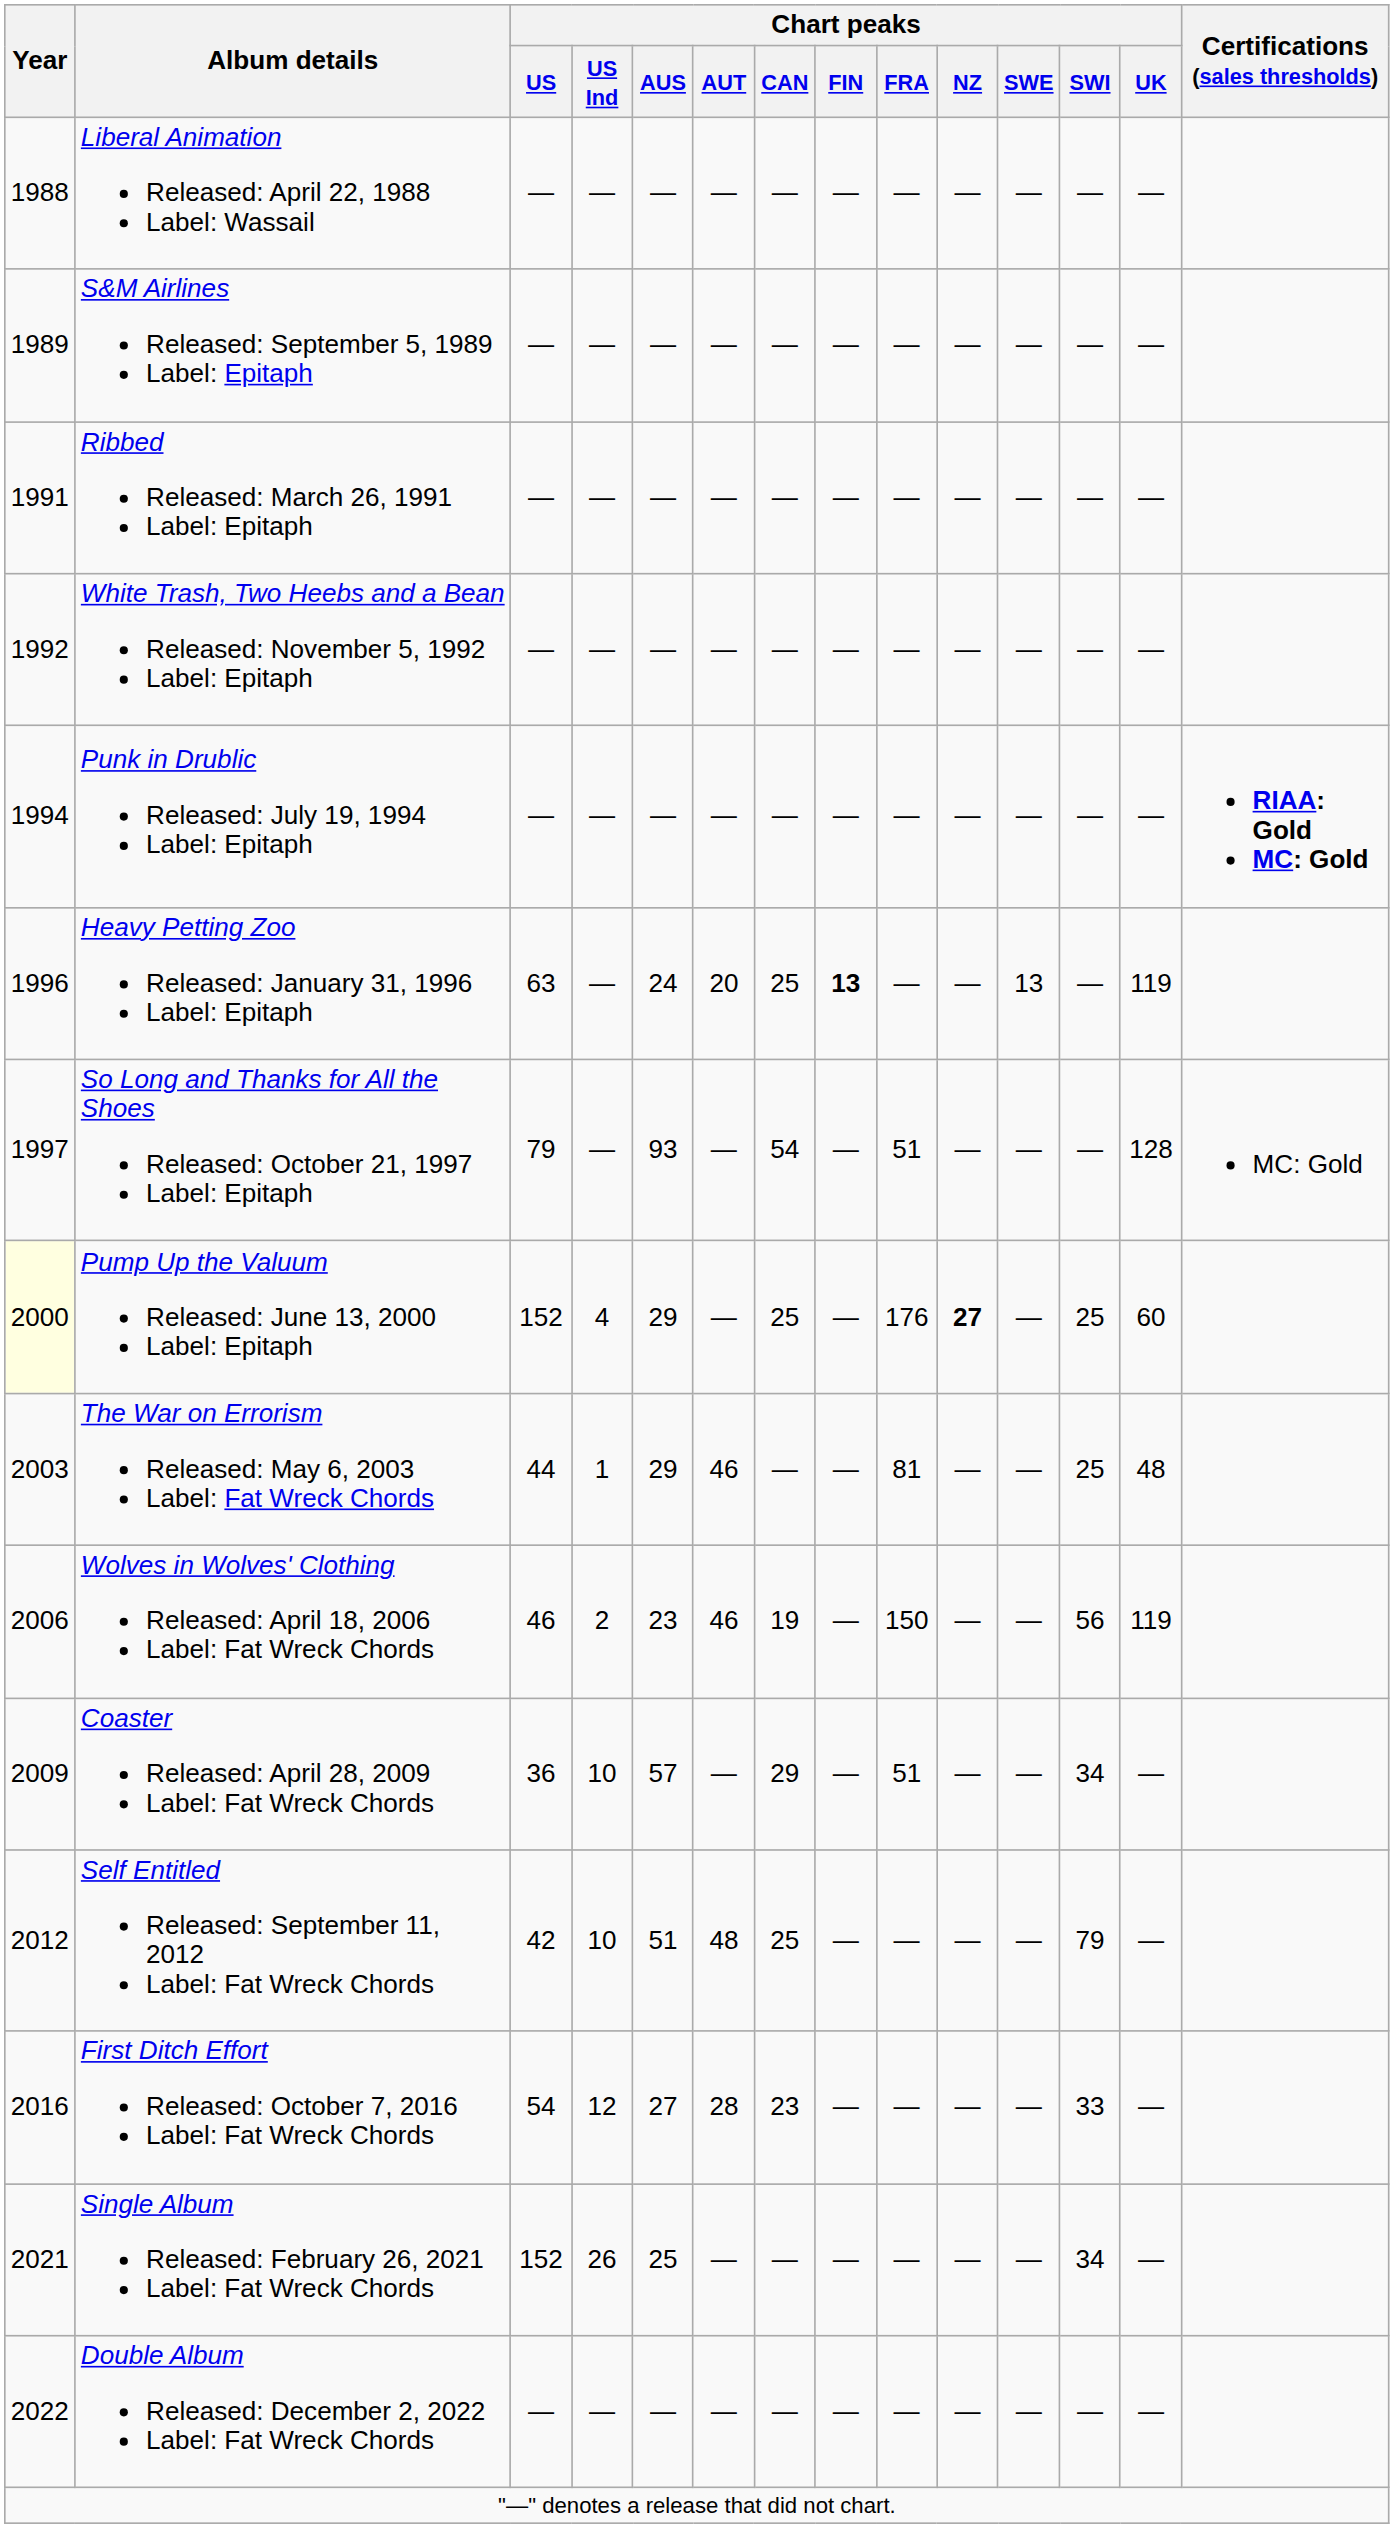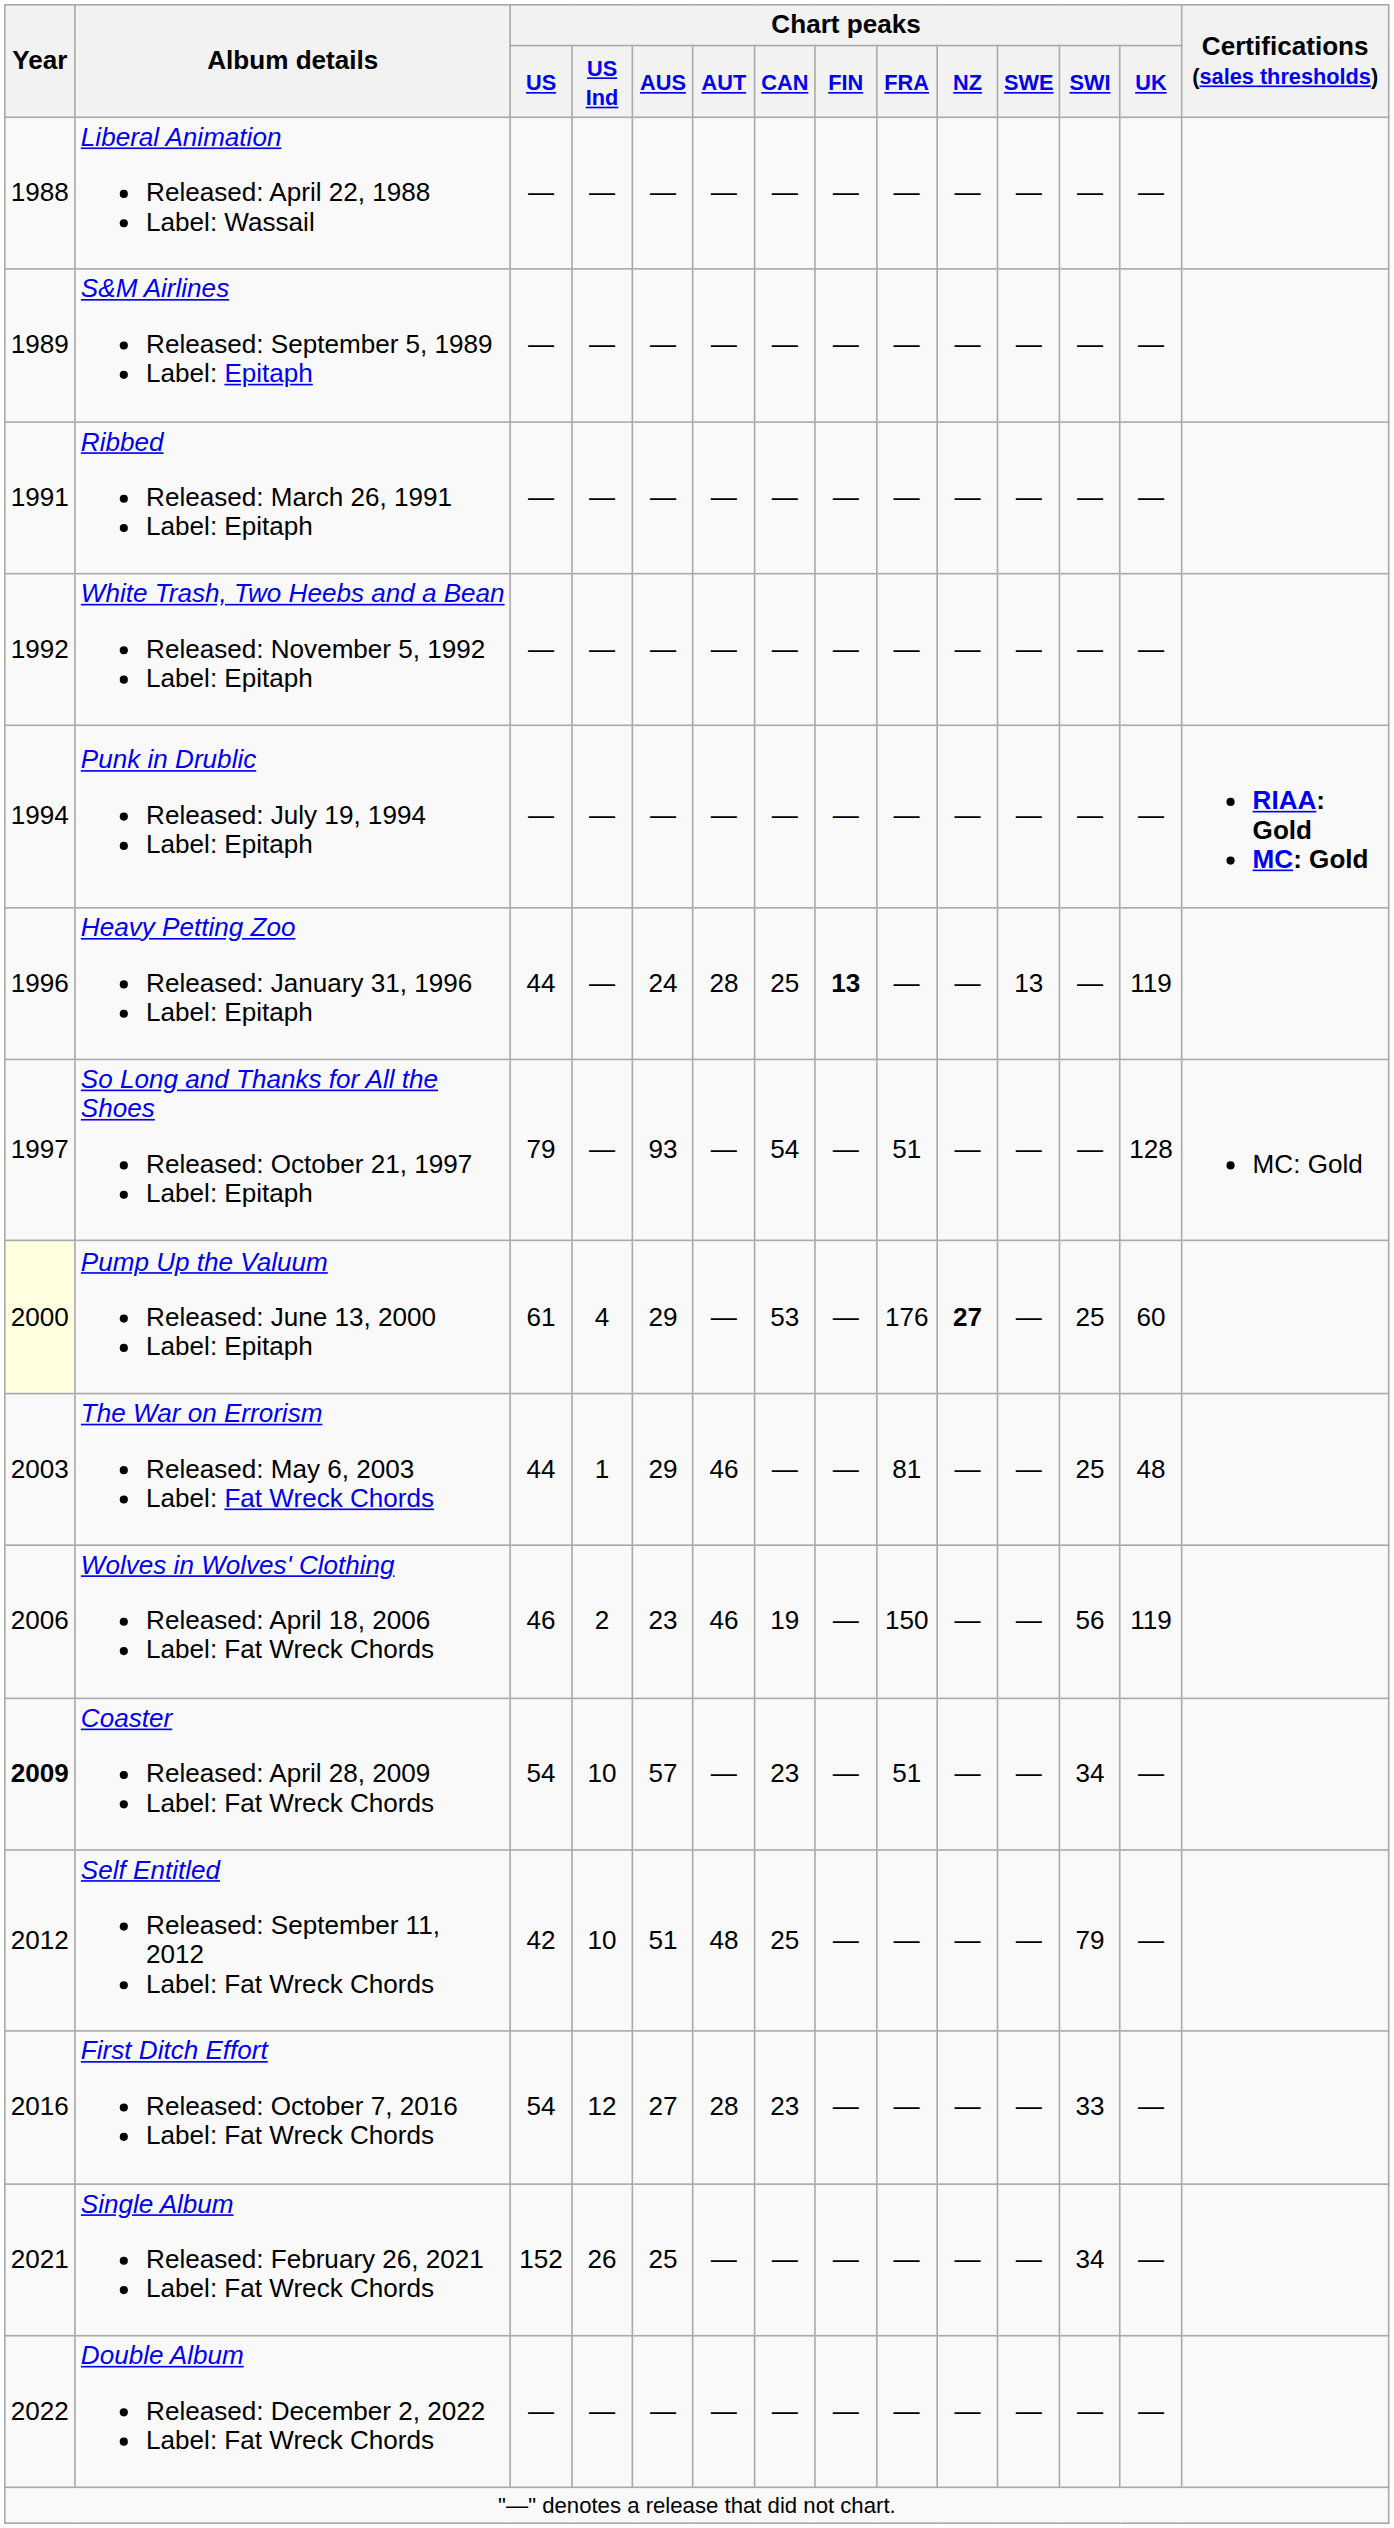 <table class="wikitable">
 <tr>
 <th rowspan="2">Year</th>
 <th rowspan="2" style="width:260px;">Album details</th>
 <th colspan="11">Chart peaks</th>
 <th rowspan="2" style="width:120px;">Certifications<br><small>(<a href='#'>sales thresholds</a>)</small></th>
 </tr>
 <tr>
 <th style="width:30px;"><small><a href='#'>US</a></small><br></th>
 <th style="width:30px;"><small><a href='#'>US Ind</a></small><br></th>
 <th style="width:30px;"><small><a href='#'>AUS</a></small><br></th>
 <th style="width:30px;"><small><a href='#'>AUT</a></small><br></th>
 <th style="width:30px;"><small><a href='#'>CAN</a></small><br></th>
 <th style="width:30px;"><small><a href='#'>FIN</a></small><br></th>
 <th style="width:30px;"><small><a href='#'>FRA</a></small><br></th>
 <th style="width:30px;"><small><a href='#'>NZ</a></small><br></th>
 <th style="width:30px;"><small><a href='#'>SWE</a></small><br></th>
 <th style="width:30px;"><small><a href='#'>SWI</a></small><br></th>
 <th style="width:30px;"><small><a href='#'>UK</a></small><br></th>
 </tr>
 <tr>
 <td>1988</td>
 <td><em><a href='#'>Liberal Animation</a></em><br><ul><li>Released: April 22, 1988</li><li>Label: Wassail</li></ul></td>
 <td style="text-align:center;">—</td>
 <td style="text-align:center;">—</td>
 <td style="text-align:center;">—</td>
 <td style="text-align:center;">—</td>
 <td style="text-align:center;">—</td>
 <td style="text-align:center;">—</td>
 <td style="text-align:center;">—</td>
 <td style="text-align:center;">—</td>
 <td style="text-align:center;">—</td>
 <td style="text-align:center;">—</td>
 <td style="text-align:center;">—</td>
 <td></td>
 </tr>
 <tr>
 <td>1989</td>
 <td><em><a href='#'>S&M Airlines</a></em><br><ul><li>Released: September 5, 1989</li><li>Label: <a href='#'>Epitaph</a></li></ul></td>
 <td style="text-align:center;">—</td>
 <td style="text-align:center;">—</td>
 <td style="text-align:center;">—</td>
 <td style="text-align:center;">—</td>
 <td style="text-align:center;">—</td>
 <td style="text-align:center;">—</td>
 <td style="text-align:center;">—</td>
 <td style="text-align:center;">—</td>
 <td style="text-align:center;">—</td>
 <td style="text-align:center;">—</td>
 <td style="text-align:center;">—</td>
 <td></td>
 </tr>
 <tr>
 <td>1991</td>
 <td><em><a href='#'>Ribbed</a></em><br><ul><li>Released: March 26, 1991</li><li>Label: Epitaph</li></ul></td>
 <td style="text-align:center;">—</td>
 <td style="text-align:center;">—</td>
 <td style="text-align:center;">—</td>
 <td style="text-align:center;">—</td>
 <td style="text-align:center;">—</td>
 <td style="text-align:center;">—</td>
 <td style="text-align:center;">—</td>
 <td style="text-align:center;">—</td>
 <td style="text-align:center;">—</td>
 <td style="text-align:center;">—</td>
 <td style="text-align:center;">—</td>
 <td></td>
 </tr>
 <tr>
 <td>1992</td>
 <td><em><a href='#'>White Trash, Two Heebs and a Bean</a></em><br><ul><li>Released: November 5, 1992</li><li>Label: Epitaph</li></ul></td>
 <td style="text-align:center;">—</td>
 <td style="text-align:center;">—</td>
 <td style="text-align:center;">—</td>
 <td style="text-align:center;">—</td>
 <td style="text-align:center;">—</td>
 <td style="text-align:center;">—</td>
 <td style="text-align:center;">—</td>
 <td style="text-align:center;">—</td>
 <td style="text-align:center;">—</td>
 <td style="text-align:center;">—</td>
 <td style="text-align:center;">—</td>
 <td></td>
 </tr>
 <tr>
 <td>1994</td>
 <td><em><a href='#'>Punk in Drublic</a></em><br><ul><li>Released: July 19, 1994</li><li>Label: Epitaph</li></ul></td>
 <td style="text-align:center;">—</td>
 <td style="text-align:center;">—</td>
 <td style="text-align:center;">—</td>
 <td style="text-align:center;">—</td>
 <td style="text-align:center;">—</td>
 <td style="text-align:center;">—</td>
 <td style="text-align:center;">—</td>
 <td style="text-align:center;">—</td>
 <td style="text-align:center;">—</td>
 <td style="text-align:center;">—</td>
 <td style="text-align:center;">—</td>
 <td><strong><br><ul><li><a href='#'>RIAA</a>: Gold</li><li><a href='#'>MC</a>: Gold</li></ul></strong></td>
 </tr>
 <tr>
 <td>1996</td>
 <td><em><a href='#'>Heavy Petting Zoo</a></em><br><ul><li>Released: January 31, 1996</li><li>Label: Epitaph</li></ul></td>
-<td style="text-align:center;">63</td>
+<td style="text-align:center;">44</td>
 <td style="text-align:center;">—</td>
 <td style="text-align:center;">24</td>
-<td style="text-align:center;">20</td>
+<td style="text-align:center;">28</td>
 <td style="text-align:center;">25</td>
 <td style="text-align:center;"><strong>13</strong></td>
 <td style="text-align:center;">—</td>
 <td style="text-align:center;">—</td>
 <td style="text-align:center;">13</td>
 <td style="text-align:center;">—</td>
 <td style="text-align:center;">119</td>
 <td></td>
 </tr>
 <tr>
 <td>1997</td>
 <td><em><a href='#'>So Long and Thanks for All the Shoes</a></em><br><ul><li>Released: October 21, 1997</li><li>Label: Epitaph</li></ul></td>
 <td style="text-align:center;">79</td>
 <td style="text-align:center;">—</td>
 <td style="text-align:center;">93</td>
 <td style="text-align:center;">—</td>
 <td style="text-align:center;">54</td>
 <td style="text-align:center;">—</td>
 <td style="text-align:center;">51</td>
 <td style="text-align:center;">—</td>
 <td style="text-align:center;">—</td>
 <td style="text-align:center;">—</td>
 <td style="text-align:center;">128</td>
 <td><br><ul><li>MC: Gold</li></ul></td>
 </tr>
 <tr>
 <td style="background: lightyellow;">2000</td>
 <td><em><a href='#'>Pump Up the Valuum</a></em><br><ul><li>Released: June 13, 2000</li><li>Label: Epitaph</li></ul></td>
-<td style="text-align:center;">152</td>
+<td style="text-align:center;">61</td>
 <td style="text-align:center;">4</td>
 <td style="text-align:center;">29</td>
 <td style="text-align:center;">—</td>
-<td style="text-align:center;">25</td>
+<td style="text-align:center;">53</td>
 <td style="text-align:center;">—</td>
 <td style="text-align:center;">176</td>
 <td style="text-align:center;"><strong>27</strong></td>
 <td style="text-align:center;">—</td>
 <td style="text-align:center;">25</td>
 <td style="text-align:center;">60</td>
 <td></td>
 </tr>
 <tr>
 <td>2003</td>
 <td><em><a href='#'>The War on Errorism</a></em><br><ul><li>Released: May 6, 2003</li><li>Label: <a href='#'>Fat Wreck Chords</a></li></ul></td>
 <td style="text-align:center;">44</td>
 <td style="text-align:center;">1</td>
 <td style="text-align:center;">29</td>
 <td style="text-align:center;">46</td>
 <td style="text-align:center;">—</td>
 <td style="text-align:center;">—</td>
 <td style="text-align:center;">81</td>
 <td style="text-align:center;">—</td>
 <td style="text-align:center;">—</td>
 <td style="text-align:center;">25</td>
 <td style="text-align:center;">48</td>
 <td></td>
 </tr>
 <tr>
 <td>2006</td>
 <td><em><a href='#'>Wolves in Wolves' Clothing</a></em><br><ul><li>Released: April 18, 2006</li><li>Label: Fat Wreck Chords</li></ul></td>
 <td style="text-align:center;">46</td>
 <td style="text-align:center;">2</td>
 <td style="text-align:center;">23</td>
 <td style="text-align:center;">46</td>
 <td style="text-align:center;">19</td>
 <td style="text-align:center;">—</td>
 <td style="text-align:center;">150</td>
 <td style="text-align:center;">—</td>
 <td style="text-align:center;">—</td>
 <td style="text-align:center;">56</td>
 <td style="text-align:center;">119</td>
 <td></td>
 </tr>
 <tr>
-<td>2009</td>
+<td><strong>2009</strong></td>
 <td><em><a href='#'>Coaster</a></em><br><ul><li>Released: April 28, 2009</li><li>Label: Fat Wreck Chords</li></ul></td>
-<td style="text-align:center;">36</td>
+<td style="text-align:center;">54</td>
 <td style="text-align:center;">10</td>
 <td style="text-align:center;">57</td>
 <td style="text-align:center;">—</td>
-<td style="text-align:center;">29</td>
+<td style="text-align:center;">23</td>
 <td style="text-align:center;">—</td>
 <td style="text-align:center;">51</td>
 <td style="text-align:center;">—</td>
 <td style="text-align:center;">—</td>
 <td style="text-align:center;">34</td>
 <td style="text-align:center;">—</td>
 <td></td>
 </tr>
 <tr>
 <td>2012</td>
 <td><em><a href='#'>Self Entitled</a></em><br><ul><li>Released: September 11, 2012</li><li>Label: Fat Wreck Chords</li></ul></td>
 <td style="text-align:center;">42</td>
 <td style="text-align:center;">10</td>
 <td style="text-align:center;">51</td>
 <td style="text-align:center;">48</td>
 <td style="text-align:center;">25</td>
 <td style="text-align:center;">—</td>
 <td style="text-align:center;">—</td>
 <td style="text-align:center;">—</td>
 <td style="text-align:center;">—</td>
 <td style="text-align:center;">79</td>
 <td style="text-align:center;">—</td>
 <td></td>
 </tr>
 <tr>
 <td>2016</td>
 <td><em><a href='#'>First Ditch Effort</a></em><br><ul><li>Released: October 7, 2016</li><li>Label: Fat Wreck Chords</li></ul></td>
 <td style="text-align:center;">54</td>
 <td style="text-align:center;">12</td>
 <td style="text-align:center;">27</td>
 <td style="text-align:center;">28</td>
 <td style="text-align:center;">23</td>
 <td style="text-align:center;">—</td>
 <td style="text-align:center;">—</td>
 <td style="text-align:center;">—</td>
 <td style="text-align:center;">—</td>
 <td style="text-align:center;">33</td>
 <td style="text-align:center;">—</td>
 <td></td>
 </tr>
 <tr>
 <td>2021</td>
 <td><em><a href='#'>Single Album</a></em><br><ul><li>Released: February 26, 2021</li><li>Label: Fat Wreck Chords</li></ul></td>
 <td style="text-align:center;">152</td>
 <td style="text-align:center;">26</td>
 <td style="text-align:center;">25</td>
 <td style="text-align:center;">—</td>
 <td style="text-align:center;">—</td>
 <td style="text-align:center;">—</td>
 <td style="text-align:center;">—</td>
 <td style="text-align:center;">—</td>
 <td style="text-align:center;">—</td>
 <td style="text-align:center;">34</td>
 <td style="text-align:center;">—</td>
 <td></td>
 </tr>
 <tr>
 <td>2022</td>
 <td><a href='#'><em>Double Album</em></a><br><ul><li>Released: December 2, 2022</li><li>Label: Fat Wreck Chords</li></ul></td>
 <td style="text-align:center;">—</td>
 <td style="text-align:center;">—</td>
 <td style="text-align:center;">—</td>
 <td style="text-align:center;">—</td>
 <td style="text-align:center;">—</td>
 <td style="text-align:center;">—</td>
 <td style="text-align:center;">—</td>
 <td style="text-align:center;">—</td>
 <td style="text-align:center;">—</td>
 <td style="text-align:center;">—</td>
 <td style="text-align:center;">—</td>
 <td></td>
 </tr>
 <tr>
 <td colspan="15" style="text-align:center; font-size:85%">"—" denotes a release that did not chart.</td>
 </tr>
 </table>
